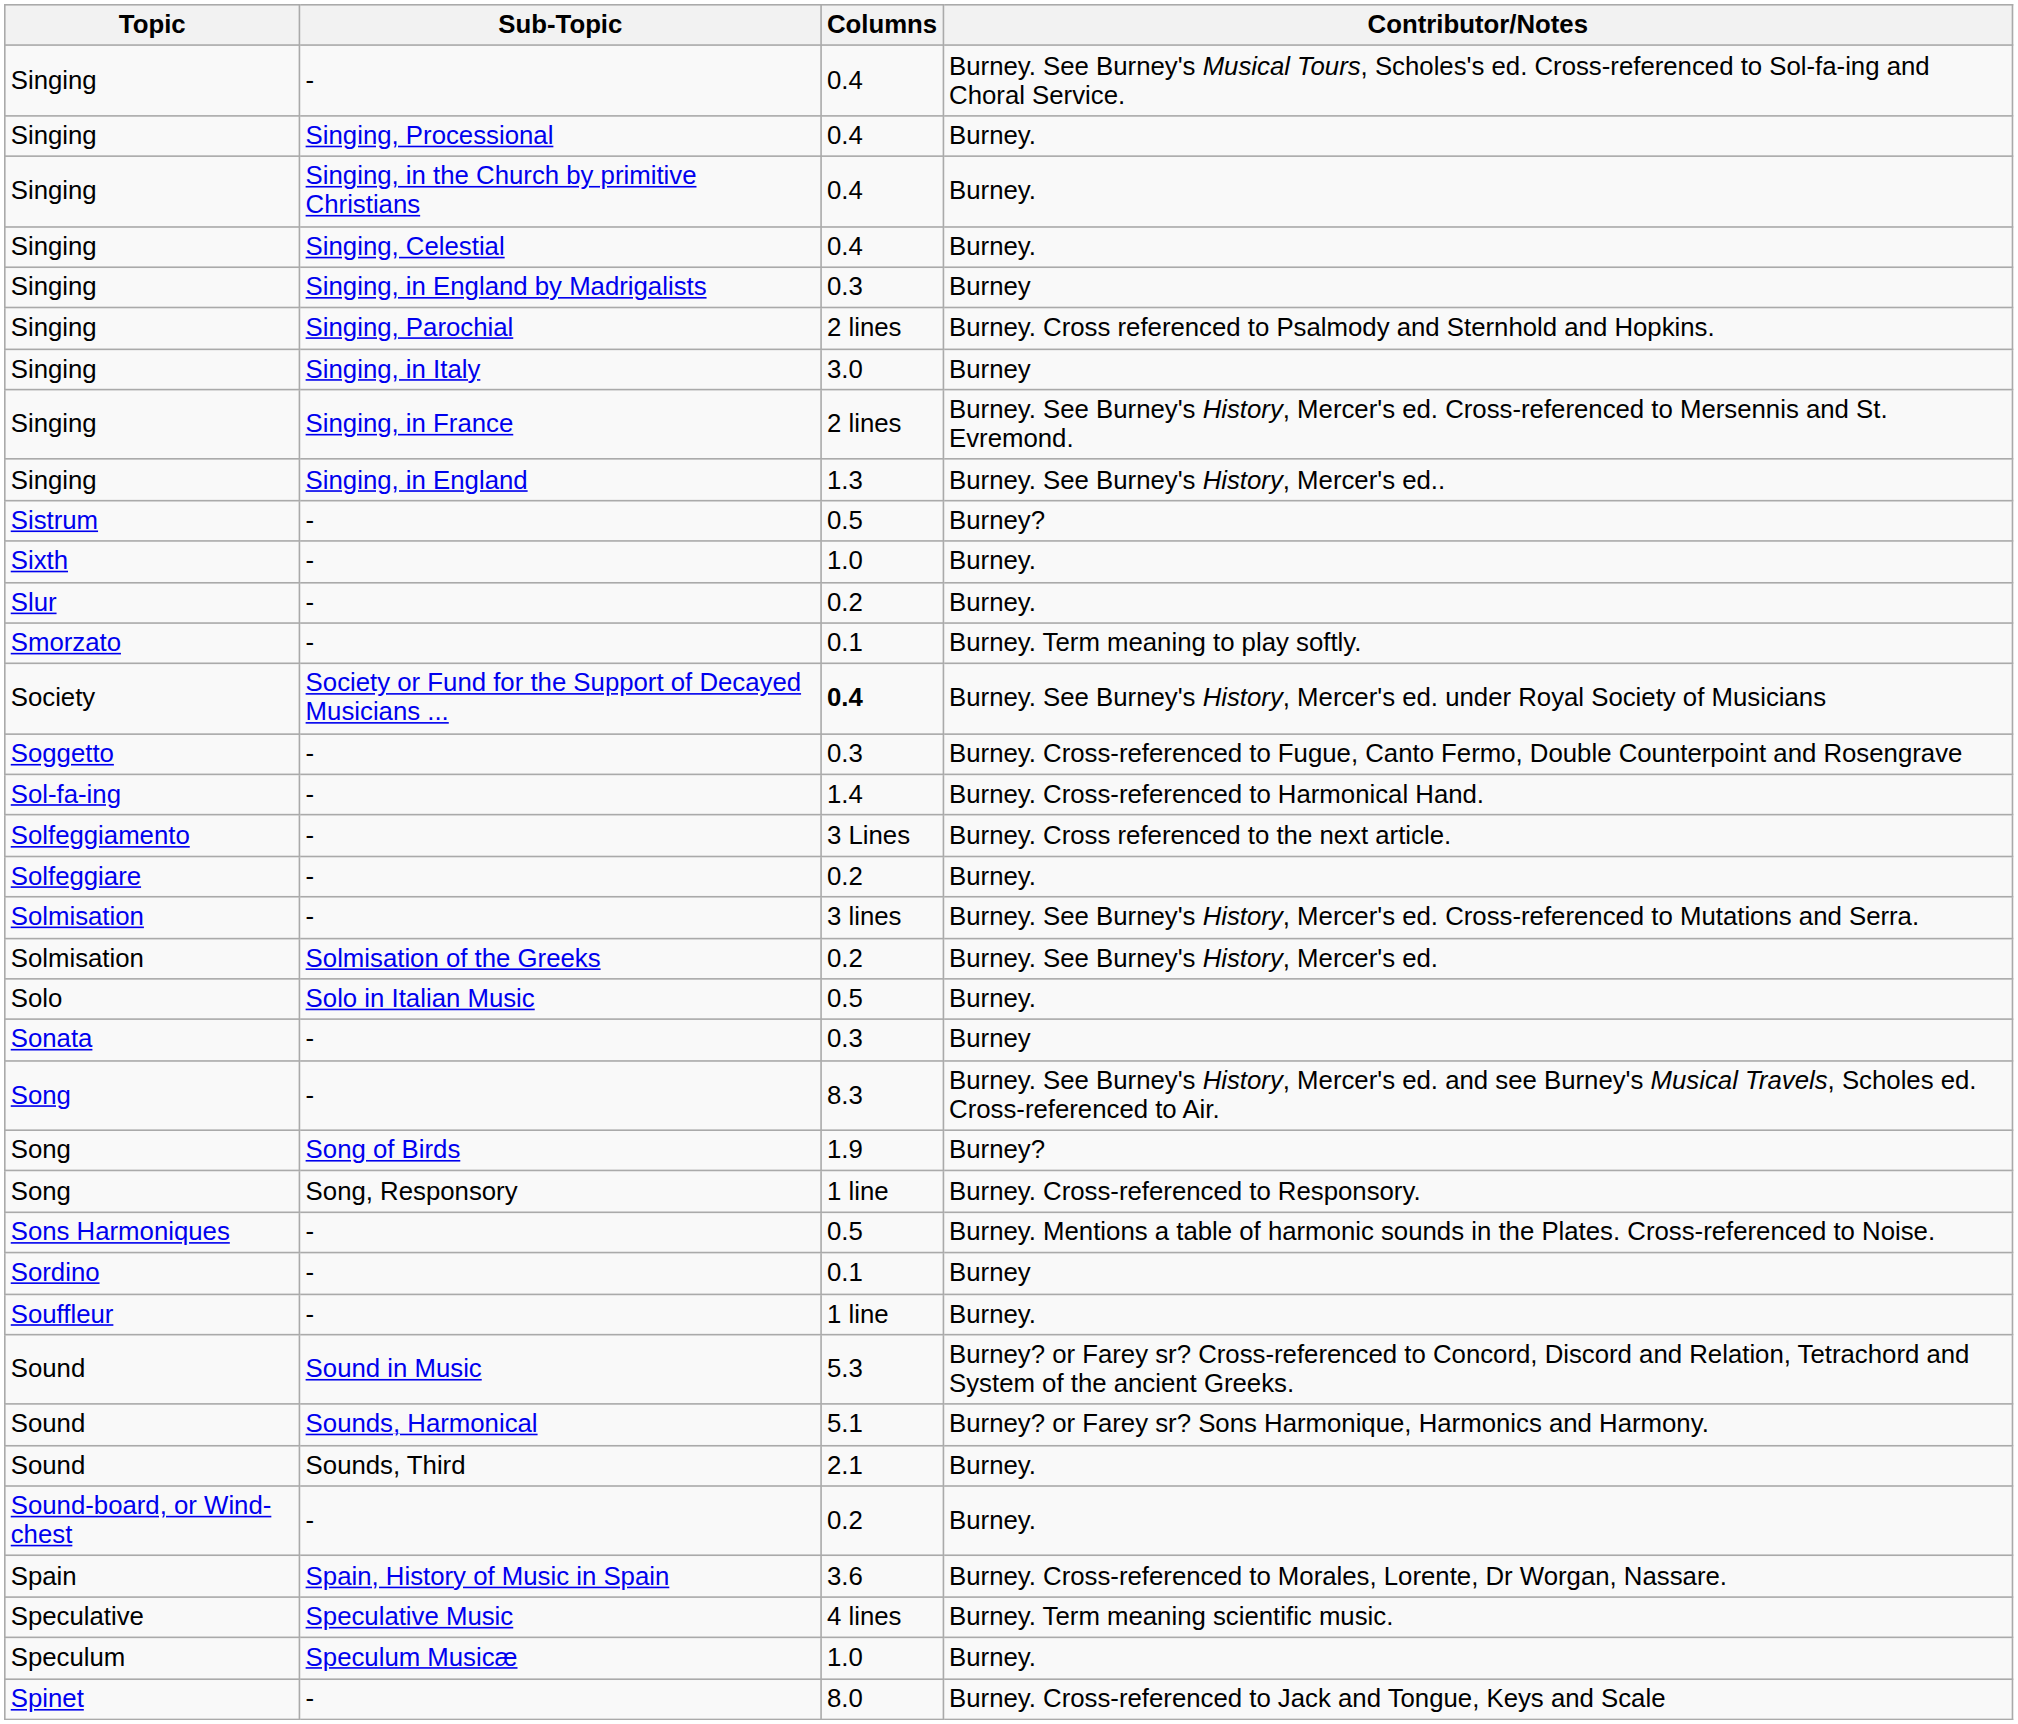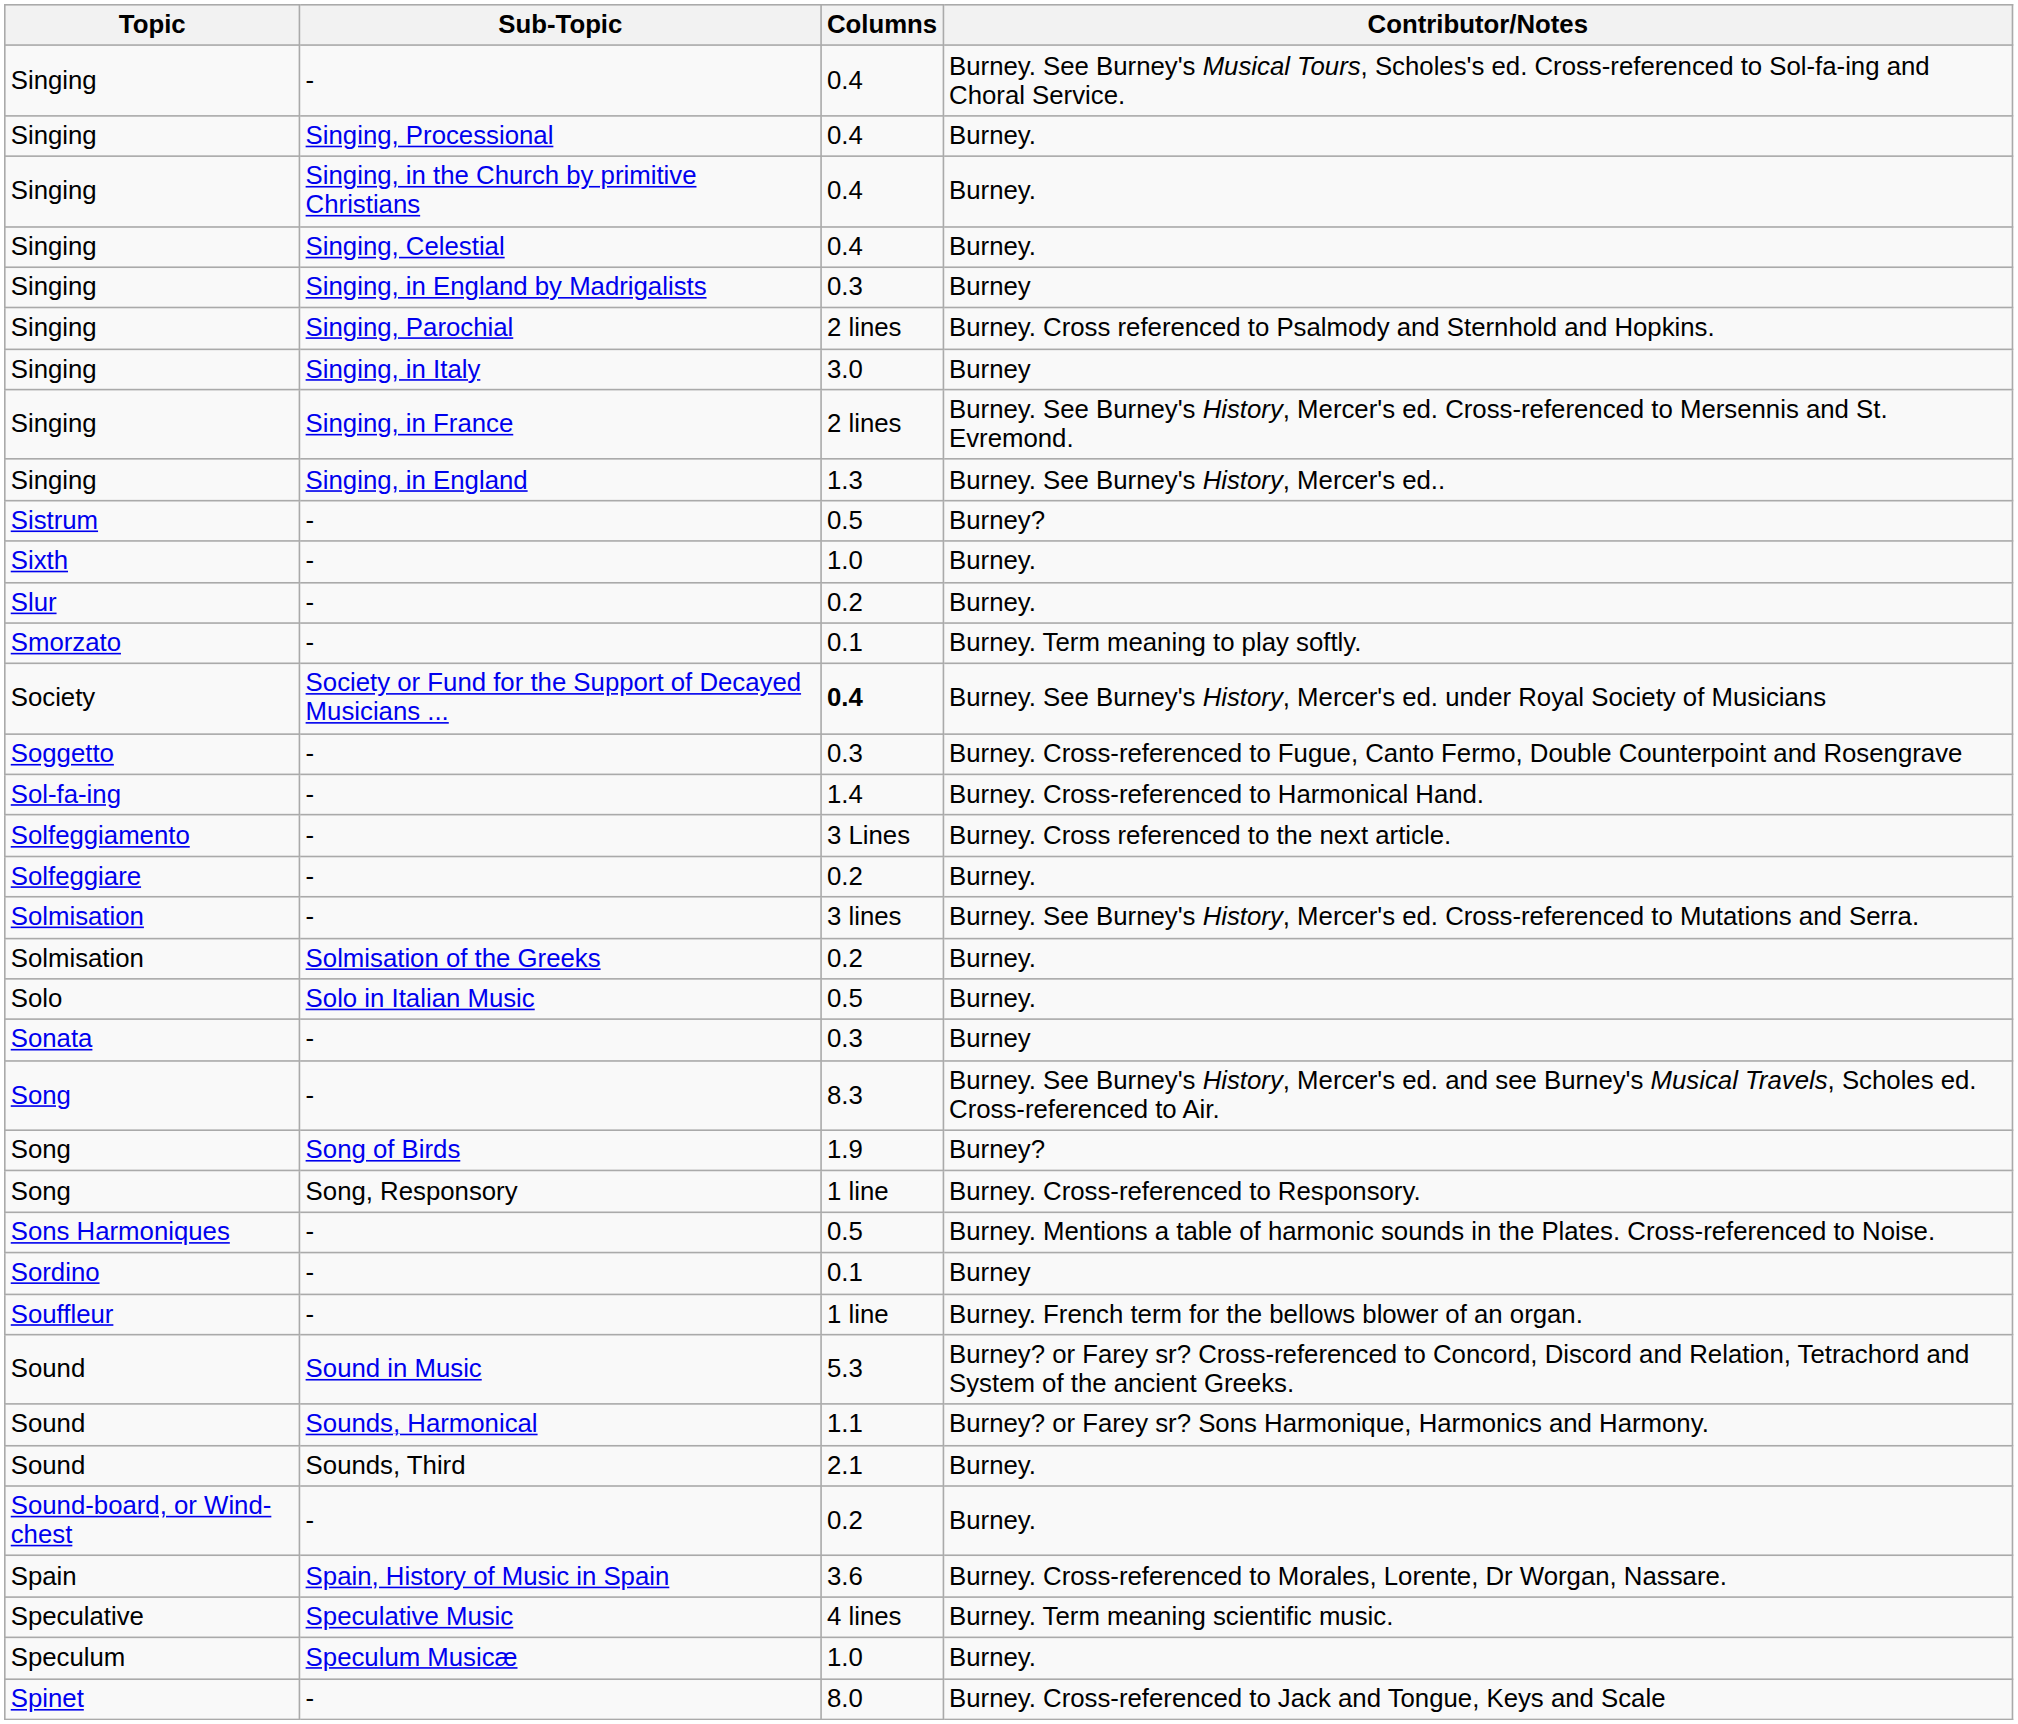 <table class="wikitable">
 <tr>
 <th>Topic</th>
 <th>Sub-Topic</th>
 <th>Columns</th>
 <th>Contributor/Notes</th>
 </tr>
 <tr>
 <td>Singing</td>
 <td>-</td>
 <td>0.4</td>
 <td>Burney. See Burney's <em>Musical Tours</em>, Scholes's ed. Cross-referenced to Sol-fa-ing and Choral Service.</td>
 </tr>
 <tr>
 <td>Singing</td>
 <td><a href='#'>Singing, Processional</a></td>
 <td>0.4</td>
 <td>Burney.</td>
 </tr>
 <tr>
 <td>Singing</td>
 <td><a href='#'>Singing, in the Church by primitive Christians</a></td>
 <td>0.4</td>
 <td>Burney.</td>
 </tr>
 <tr>
 <td>Singing</td>
 <td><a href='#'>Singing, Celestial</a></td>
 <td>0.4</td>
 <td>Burney.</td>
 </tr>
 <tr>
 <td>Singing</td>
 <td><a href='#'>Singing, in England by Madrigalists</a></td>
 <td>0.3</td>
 <td>Burney</td>
 </tr>
 <tr>
 <td>Singing</td>
 <td><a href='#'>Singing, Parochial</a></td>
 <td>2 lines</td>
 <td>Burney. Cross referenced to Psalmody and Sternhold and Hopkins.</td>
 </tr>
 <tr>
 <td>Singing</td>
 <td><a href='#'>Singing, in Italy</a></td>
 <td>3.0</td>
 <td>Burney</td>
 </tr>
 <tr>
 <td>Singing</td>
 <td><a href='#'>Singing, in France</a></td>
 <td>2 lines</td>
 <td>Burney. See Burney's <em>History</em>, Mercer's ed. Cross-referenced to Mersennis and St. Evremond.</td>
 </tr>
 <tr>
 <td>Singing</td>
 <td><a href='#'>Singing, in England</a></td>
 <td>1.3</td>
 <td>Burney. See Burney's <em>History</em>, Mercer's ed..</td>
 </tr>
 <tr>
 <td><a href='#'>Sistrum</a></td>
 <td>-</td>
 <td>0.5</td>
 <td>Burney?</td>
 </tr>
 <tr>
 <td><a href='#'>Sixth</a></td>
 <td>-</td>
 <td>1.0</td>
 <td>Burney.</td>
 </tr>
 <tr>
 <td><a href='#'>Slur</a></td>
 <td>-</td>
 <td>0.2</td>
 <td>Burney.</td>
 </tr>
 <tr>
 <td><a href='#'>Smorzato</a></td>
 <td>-</td>
 <td>0.1</td>
 <td>Burney. Term meaning to play softly.</td>
 </tr>
 <tr>
 <td>Society</td>
 <td><a href='#'>Society or Fund for the Support of Decayed Musicians ...</a></td>
 <td><strong>0.4</strong></td>
 <td>Burney. See Burney's <em>History</em>, Mercer's ed. under Royal Society of Musicians</td>
 </tr>
 <tr>
 <td><a href='#'>Soggetto</a></td>
 <td>-</td>
 <td>0.3</td>
 <td>Burney. Cross-referenced to Fugue, Canto Fermo, Double Counterpoint and Rosengrave</td>
 </tr>
 <tr>
 <td><a href='#'>Sol-fa-ing</a></td>
 <td>-</td>
 <td>1.4</td>
 <td>Burney. Cross-referenced to Harmonical Hand.</td>
 </tr>
 <tr>
 <td><a href='#'>Solfeggiamento</a></td>
 <td>-</td>
 <td>3 Lines</td>
 <td>Burney. Cross referenced to the next article.</td>
 </tr>
 <tr>
 <td><a href='#'>Solfeggiare</a></td>
 <td>-</td>
 <td>0.2</td>
 <td>Burney.</td>
 </tr>
 <tr>
 <td><a href='#'>Solmisation</a></td>
 <td>-</td>
 <td>3 lines</td>
 <td>Burney. See Burney's <em>History</em>, Mercer's ed. Cross-referenced to Mutations and Serra.</td>
 </tr>
 <tr>
 <td>Solmisation</td>
 <td><a href='#'>Solmisation of the Greeks</a></td>
 <td>0.2</td>
-<td>Burney. See Burney's <em>History</em>, Mercer's ed.</td>
+<td>Burney.</td>
 </tr>
 <tr>
 <td>Solo</td>
 <td><a href='#'>Solo in Italian Music</a></td>
 <td>0.5</td>
 <td>Burney.</td>
 </tr>
 <tr>
 <td><a href='#'>Sonata</a></td>
 <td>-</td>
 <td>0.3</td>
 <td>Burney</td>
 </tr>
 <tr>
 <td><a href='#'>Song</a></td>
 <td>-</td>
 <td>8.3</td>
 <td>Burney. See Burney's <em>History</em>, Mercer's ed. and see Burney's <em>Musical Travels</em>, Scholes ed. Cross-referenced to Air.</td>
 </tr>
 <tr>
 <td>Song</td>
 <td><a href='#'>Song of Birds</a></td>
 <td>1.9</td>
 <td>Burney?</td>
 </tr>
 <tr>
 <td>Song</td>
 <td>Song, Responsory</td>
 <td>1 line</td>
 <td>Burney. Cross-referenced to Responsory.</td>
 </tr>
 <tr>
 <td><a href='#'>Sons Harmoniques</a></td>
 <td>-</td>
 <td>0.5</td>
 <td>Burney. Mentions a table of harmonic sounds in the Plates. Cross-referenced to Noise.</td>
 </tr>
 <tr>
 <td><a href='#'>Sordino</a></td>
 <td>-</td>
 <td>0.1</td>
 <td>Burney</td>
 </tr>
 <tr>
 <td><a href='#'>Souffleur</a></td>
 <td>-</td>
 <td>1 line</td>
-<td>Burney.</td>
+<td>Burney. French term for the bellows blower of an organ.</td>
 </tr>
 <tr>
 <td>Sound</td>
 <td><a href='#'>Sound in Music</a></td>
 <td>5.3</td>
 <td>Burney? or Farey sr? Cross-referenced to Concord, Discord and Relation, Tetrachord and System of the ancient Greeks.</td>
 </tr>
 <tr>
 <td>Sound</td>
 <td><a href='#'>Sounds, Harmonical</a></td>
-<td>5.1</td>
+<td>1.1</td>
 <td>Burney? or Farey sr? Sons Harmonique, Harmonics and Harmony.</td>
 </tr>
 <tr>
 <td>Sound</td>
 <td>Sounds, Third</td>
 <td>2.1</td>
 <td>Burney.</td>
 </tr>
 <tr>
 <td><a href='#'>Sound-board, or Wind-chest</a></td>
 <td>-</td>
 <td>0.2</td>
 <td>Burney.</td>
 </tr>
 <tr>
 <td>Spain</td>
 <td><a href='#'>Spain, History of Music in Spain</a></td>
 <td>3.6</td>
 <td>Burney. Cross-referenced to Morales, Lorente, Dr Worgan, Nassare.</td>
 </tr>
 <tr>
 <td>Speculative</td>
 <td><a href='#'>Speculative Music</a></td>
 <td>4 lines</td>
 <td>Burney. Term meaning scientific music.</td>
 </tr>
 <tr>
 <td>Speculum</td>
 <td><a href='#'>Speculum Musicæ</a></td>
 <td>1.0</td>
 <td>Burney.</td>
 </tr>
 <tr>
 <td><a href='#'>Spinet</a></td>
 <td>-</td>
 <td>8.0</td>
 <td>Burney. Cross-referenced to Jack and Tongue, Keys and Scale</td>
 </tr>
 </table>
